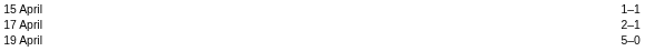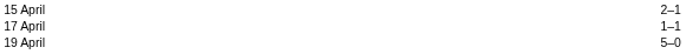 <table cellspacing=1 width=70%>
 <tr>
 <th width=25%></th>
 <th width=30%></th>
 <th width=15%></th>
 <th width=30%></th>
 </tr>
 <tr>
 <td>15 April</td>
 <td align=right></td>
-<td align=center>1–1</td>
+<td align=center>2–1</td>
 <td></td>
 </tr>
 <tr>
 <td>17 April</td>
 <td align=right></td>
-<td align=center>2–1</td>
+<td align=center>1–1</td>
 <td></td>
 </tr>
 <tr>
 <td>19 April</td>
 <td align=right></td>
 <td align=center>5–0</td>
 <td></td>
 </tr>
 </table>
